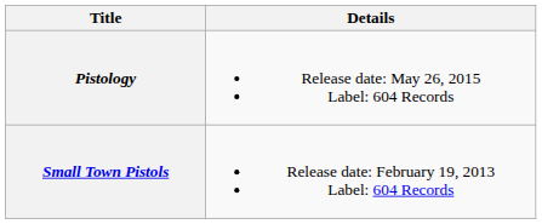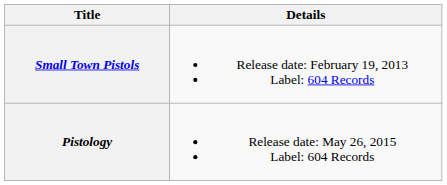 <table class="wikitable plainrowheaders" style="text-align:center;">
 <tr>
 <th style="width:12em;">Title</th>
 <th style="width:20em;">Details</th>
 </tr>
 <tr>
+<th scope="row"><em><a href='#'>Small Town Pistols</a></em></th>
+<td><br><ul><li>Release date: February 19, 2013</li><li>Label: <a href='#'>604 Records</a></li></ul></td>
+</tr>
+<tr>
 <th scope="row"><em>Pistology</em></th>
 <td><br><ul><li>Release date: May 26, 2015</li><li>Label: 604 Records</li></ul></td>
 </tr>
-<tr>
-<th scope="row"><em><a href='#'>Small Town Pistols</a></em></th>
-<td><br><ul><li>Release date: February 19, 2013</li><li>Label: <a href='#'>604 Records</a></li></ul></td>
-</tr>
 </table>
